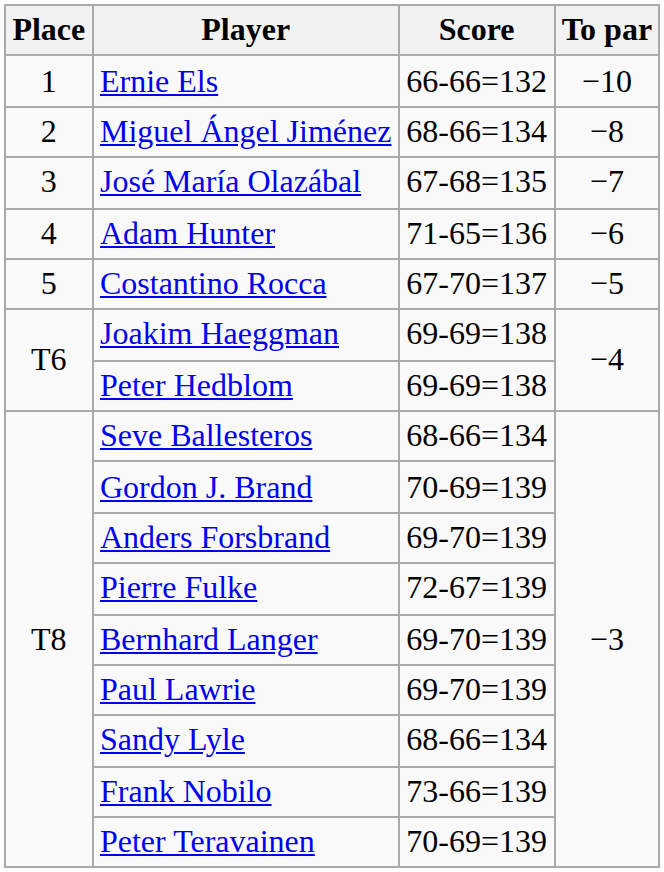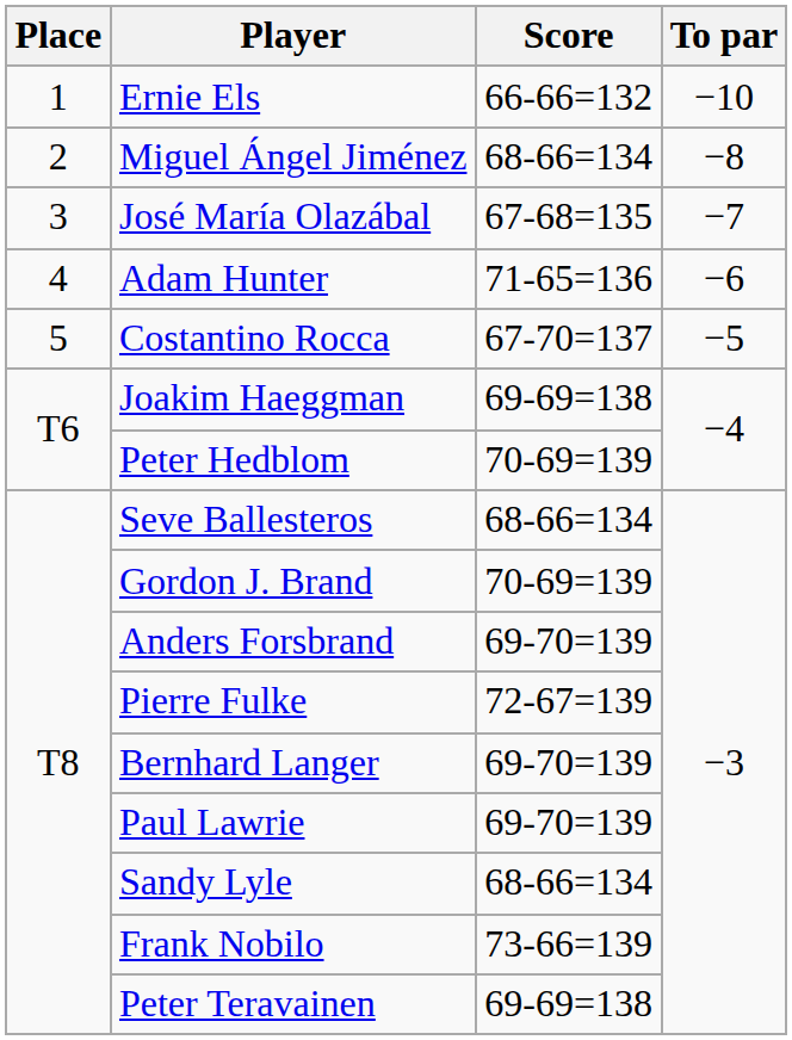 <table class="wikitable">
 <tr>
 <th>Place</th>
 <th>Player</th>
 <th>Score</th>
 <th>To par</th>
 </tr>
 <tr>
 <td align=center>1</td>
 <td> <a href='#'>Ernie Els</a></td>
 <td align=center>66-66=132</td>
 <td align=center>−10</td>
 </tr>
 <tr>
 <td align=center>2</td>
 <td> <a href='#'>Miguel Ángel Jiménez</a></td>
 <td align=center>68-66=134</td>
 <td align=center>−8</td>
 </tr>
 <tr>
 <td align=center>3</td>
 <td> <a href='#'>José María Olazábal</a></td>
 <td align=center>67-68=135</td>
 <td align=center>−7</td>
 </tr>
 <tr>
 <td align=center>4</td>
 <td> <a href='#'>Adam Hunter</a></td>
 <td align=center>71-65=136</td>
 <td align=center>−6</td>
 </tr>
 <tr>
 <td align=center>5</td>
 <td> <a href='#'>Costantino Rocca</a></td>
 <td align=center>67-70=137</td>
 <td align=center>−5</td>
 </tr>
 <tr>
 <td rowspan="2" align=center>T6</td>
 <td> <a href='#'>Joakim Haeggman</a></td>
 <td align=center>69-69=138</td>
 <td rowspan="2" align=center>−4</td>
 </tr>
 <tr>
 <td> <a href='#'>Peter Hedblom</a></td>
-<td align=center>69-69=138</td>
+<td align=center>70-69=139</td>
 </tr>
 <tr>
 <td rowspan="9" align=center>T8</td>
 <td> <a href='#'>Seve Ballesteros</a></td>
 <td align=center>68-66=134</td>
 <td rowspan="9" align=center>−3</td>
 </tr>
 <tr>
 <td> <a href='#'>Gordon J. Brand</a></td>
 <td align=center>70-69=139</td>
 </tr>
 <tr>
 <td> <a href='#'>Anders Forsbrand</a></td>
 <td align=center>69-70=139</td>
 </tr>
 <tr>
 <td> <a href='#'>Pierre Fulke</a></td>
 <td align=center>72-67=139</td>
 </tr>
 <tr>
 <td> <a href='#'>Bernhard Langer</a></td>
 <td align=center>69-70=139</td>
 </tr>
 <tr>
 <td> <a href='#'>Paul Lawrie</a></td>
 <td align=center>69-70=139</td>
 </tr>
 <tr>
 <td> <a href='#'>Sandy Lyle</a></td>
 <td align=center>68-66=134</td>
 </tr>
 <tr>
 <td> <a href='#'>Frank Nobilo</a></td>
 <td align=center>73-66=139</td>
 </tr>
 <tr>
 <td> <a href='#'>Peter Teravainen</a></td>
-<td align=center>70-69=139</td>
+<td align=center>69-69=138</td>
 </tr>
 </table>
